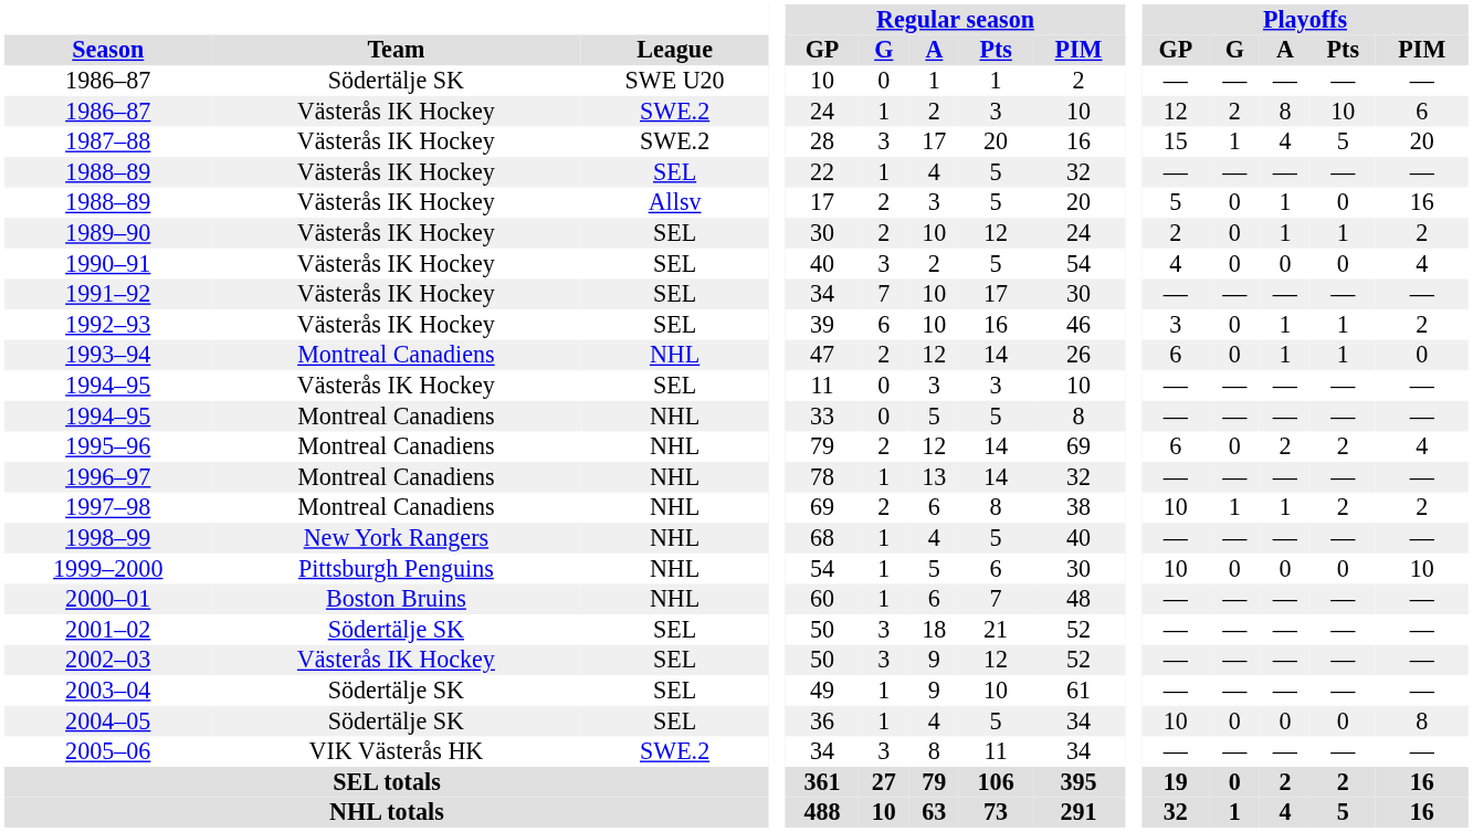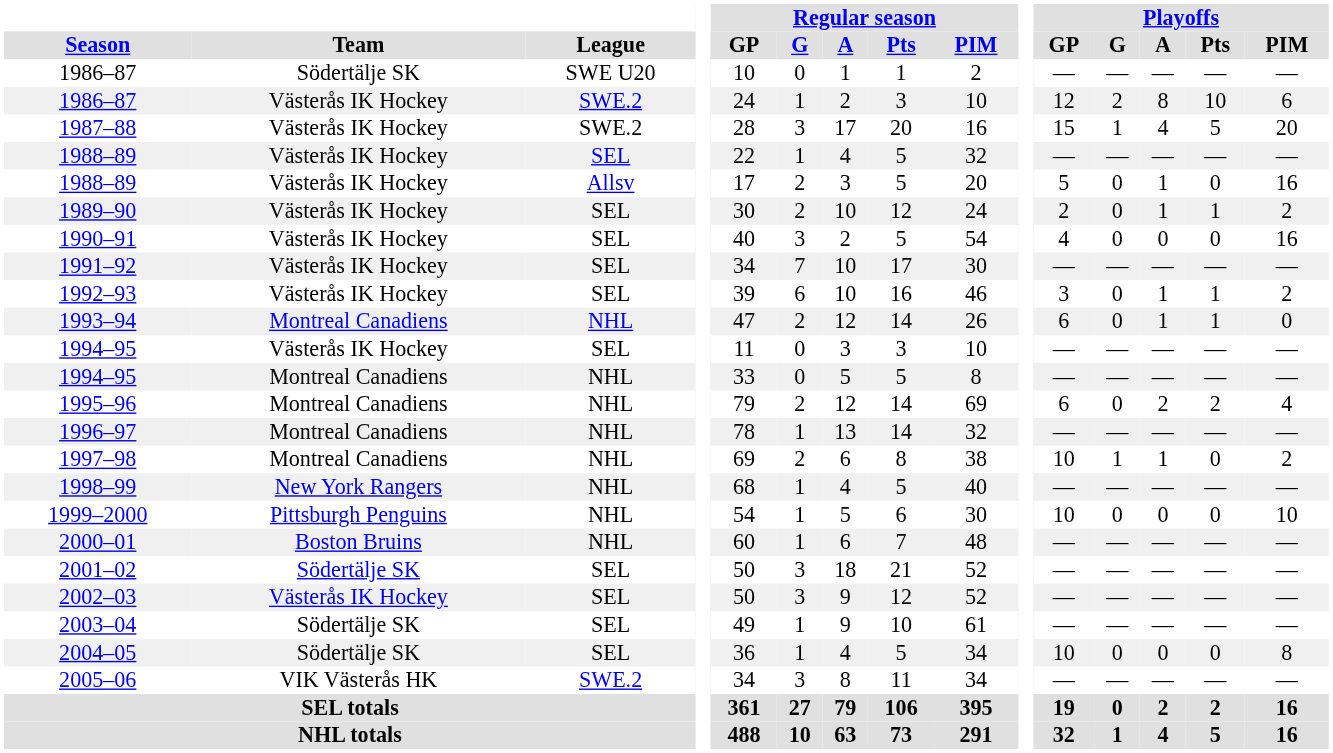 <table border="0" cellpadding="1" cellspacing="0" style="text-align:center; width:60em">
 <tr bgcolor="#e0e0e0">
 <th colspan="3" bgcolor="#ffffff"> </th>
 <th rowspan="99" bgcolor="#ffffff"> </th>
 <th colspan="5"><a href='#'>Regular season</a></th>
 <th rowspan="99" bgcolor="#ffffff"> </th>
 <th colspan="5"><a href='#'>Playoffs</a></th>
 </tr>
 <tr bgcolor="#e0e0e0">
 <th><a href='#'>Season</a></th>
 <th>Team</th>
 <th>League</th>
 <th>GP</th>
 <th><a href='#'>G</a></th>
 <th><a href='#'>A</a></th>
 <th><a href='#'>Pts</a></th>
 <th><a href='#'>PIM</a></th>
 <th>GP</th>
 <th>G</th>
 <th>A</th>
 <th>Pts</th>
 <th>PIM</th>
 </tr>
 <tr>
 <td>1986–87</td>
 <td>Södertälje SK</td>
 <td>SWE U20</td>
 <td>10</td>
 <td>0</td>
 <td>1</td>
 <td>1</td>
 <td>2</td>
 <td>—</td>
 <td>—</td>
 <td>—</td>
 <td>—</td>
 <td>—</td>
 </tr>
 <tr bgcolor="#f0f0f0">
 <td><a href='#'>1986–87</a></td>
 <td>Västerås IK Hockey</td>
 <td><a href='#'>SWE.2</a></td>
 <td>24</td>
 <td>1</td>
 <td>2</td>
 <td>3</td>
 <td>10</td>
 <td>12</td>
 <td>2</td>
 <td>8</td>
 <td>10</td>
 <td>6</td>
 </tr>
 <tr>
 <td><a href='#'>1987–88</a></td>
 <td>Västerås IK Hockey</td>
 <td>SWE.2</td>
 <td>28</td>
 <td>3</td>
 <td>17</td>
 <td>20</td>
 <td>16</td>
 <td>15</td>
 <td>1</td>
 <td>4</td>
 <td>5</td>
 <td>20</td>
 </tr>
 <tr bgcolor="#f0f0f0">
 <td><a href='#'>1988–89</a></td>
 <td>Västerås IK Hockey</td>
 <td><a href='#'>SEL</a></td>
 <td>22</td>
 <td>1</td>
 <td>4</td>
 <td>5</td>
 <td>32</td>
 <td>—</td>
 <td>—</td>
 <td>—</td>
 <td>—</td>
 <td>—</td>
 </tr>
 <tr>
 <td><a href='#'>1988–89</a></td>
 <td>Västerås IK Hockey</td>
 <td><a href='#'>Allsv</a></td>
 <td>17</td>
 <td>2</td>
 <td>3</td>
 <td>5</td>
 <td>20</td>
 <td>5</td>
 <td>0</td>
 <td>1</td>
 <td>0</td>
 <td>16</td>
 </tr>
 <tr bgcolor="#f0f0f0">
 <td><a href='#'>1989–90</a></td>
 <td>Västerås IK Hockey</td>
 <td>SEL</td>
 <td>30</td>
 <td>2</td>
 <td>10</td>
 <td>12</td>
 <td>24</td>
 <td>2</td>
 <td>0</td>
 <td>1</td>
 <td>1</td>
 <td>2</td>
 </tr>
 <tr>
 <td><a href='#'>1990–91</a></td>
 <td>Västerås IK Hockey</td>
 <td>SEL</td>
 <td>40</td>
 <td>3</td>
 <td>2</td>
 <td>5</td>
 <td>54</td>
 <td>4</td>
 <td>0</td>
 <td>0</td>
 <td>0</td>
-<td>4</td>
+<td>16</td>
 </tr>
 <tr bgcolor="#f0f0f0">
 <td><a href='#'>1991–92</a></td>
 <td>Västerås IK Hockey</td>
 <td>SEL</td>
 <td>34</td>
 <td>7</td>
 <td>10</td>
 <td>17</td>
 <td>30</td>
 <td>—</td>
 <td>—</td>
 <td>—</td>
 <td>—</td>
 <td>—</td>
 </tr>
 <tr>
 <td><a href='#'>1992–93</a></td>
 <td>Västerås IK Hockey</td>
 <td>SEL</td>
 <td>39</td>
 <td>6</td>
 <td>10</td>
 <td>16</td>
 <td>46</td>
 <td>3</td>
 <td>0</td>
 <td>1</td>
 <td>1</td>
 <td>2</td>
 </tr>
 <tr bgcolor="#f0f0f0">
 <td><a href='#'>1993–94</a></td>
 <td><a href='#'>Montreal Canadiens</a></td>
 <td><a href='#'>NHL</a></td>
 <td>47</td>
 <td>2</td>
 <td>12</td>
 <td>14</td>
 <td>26</td>
 <td>6</td>
 <td>0</td>
 <td>1</td>
 <td>1</td>
 <td>0</td>
 </tr>
 <tr>
 <td><a href='#'>1994–95</a></td>
 <td>Västerås IK Hockey</td>
 <td>SEL</td>
 <td>11</td>
 <td>0</td>
 <td>3</td>
 <td>3</td>
 <td>10</td>
 <td>—</td>
 <td>—</td>
 <td>—</td>
 <td>—</td>
 <td>—</td>
 </tr>
 <tr bgcolor="#f0f0f0">
 <td><a href='#'>1994–95</a></td>
 <td>Montreal Canadiens</td>
 <td>NHL</td>
 <td>33</td>
 <td>0</td>
 <td>5</td>
 <td>5</td>
 <td>8</td>
 <td>—</td>
 <td>—</td>
 <td>—</td>
 <td>—</td>
 <td>—</td>
 </tr>
 <tr>
 <td><a href='#'>1995–96</a></td>
 <td>Montreal Canadiens</td>
 <td>NHL</td>
 <td>79</td>
 <td>2</td>
 <td>12</td>
 <td>14</td>
 <td>69</td>
 <td>6</td>
 <td>0</td>
 <td>2</td>
 <td>2</td>
 <td>4</td>
 </tr>
 <tr bgcolor="#f0f0f0">
 <td><a href='#'>1996–97</a></td>
 <td>Montreal Canadiens</td>
 <td>NHL</td>
 <td>78</td>
 <td>1</td>
 <td>13</td>
 <td>14</td>
 <td>32</td>
 <td>—</td>
 <td>—</td>
 <td>—</td>
 <td>—</td>
 <td>—</td>
 </tr>
 <tr>
 <td><a href='#'>1997–98</a></td>
 <td>Montreal Canadiens</td>
 <td>NHL</td>
 <td>69</td>
 <td>2</td>
 <td>6</td>
 <td>8</td>
 <td>38</td>
 <td>10</td>
 <td>1</td>
 <td>1</td>
-<td>2</td>
+<td>0</td>
 <td>2</td>
 </tr>
 <tr bgcolor="#f0f0f0">
 <td><a href='#'>1998–99</a></td>
 <td><a href='#'>New York Rangers</a></td>
 <td>NHL</td>
 <td>68</td>
 <td>1</td>
 <td>4</td>
 <td>5</td>
 <td>40</td>
 <td>—</td>
 <td>—</td>
 <td>—</td>
 <td>—</td>
 <td>—</td>
 </tr>
 <tr>
 <td><a href='#'>1999–2000</a></td>
 <td><a href='#'>Pittsburgh Penguins</a></td>
 <td>NHL</td>
 <td>54</td>
 <td>1</td>
 <td>5</td>
 <td>6</td>
 <td>30</td>
 <td>10</td>
 <td>0</td>
 <td>0</td>
 <td>0</td>
 <td>10</td>
 </tr>
 <tr bgcolor="#f0f0f0">
 <td><a href='#'>2000–01</a></td>
 <td><a href='#'>Boston Bruins</a></td>
 <td>NHL</td>
 <td>60</td>
 <td>1</td>
 <td>6</td>
 <td>7</td>
 <td>48</td>
 <td>—</td>
 <td>—</td>
 <td>—</td>
 <td>—</td>
 <td>—</td>
 </tr>
 <tr>
 <td><a href='#'>2001–02</a></td>
 <td><a href='#'>Södertälje SK</a></td>
 <td>SEL</td>
 <td>50</td>
 <td>3</td>
 <td>18</td>
 <td>21</td>
 <td>52</td>
 <td>—</td>
 <td>—</td>
 <td>—</td>
 <td>—</td>
 <td>—</td>
 </tr>
 <tr bgcolor="#f0f0f0">
 <td><a href='#'>2002–03</a></td>
 <td><a href='#'>Västerås IK Hockey</a></td>
 <td>SEL</td>
 <td>50</td>
 <td>3</td>
 <td>9</td>
 <td>12</td>
 <td>52</td>
 <td>—</td>
 <td>—</td>
 <td>—</td>
 <td>—</td>
 <td>—</td>
 </tr>
 <tr>
 <td><a href='#'>2003–04</a></td>
 <td>Södertälje SK</td>
 <td>SEL</td>
 <td>49</td>
 <td>1</td>
 <td>9</td>
 <td>10</td>
 <td>61</td>
 <td>—</td>
 <td>—</td>
 <td>—</td>
 <td>—</td>
 <td>—</td>
 </tr>
 <tr bgcolor="#f0f0f0">
 <td><a href='#'>2004–05</a></td>
 <td>Södertälje SK</td>
 <td>SEL</td>
 <td>36</td>
 <td>1</td>
 <td>4</td>
 <td>5</td>
 <td>34</td>
 <td>10</td>
 <td>0</td>
 <td>0</td>
 <td>0</td>
 <td>8</td>
 </tr>
 <tr>
 <td><a href='#'>2005–06</a></td>
 <td>VIK Västerås HK</td>
 <td><a href='#'>SWE.2</a></td>
 <td>34</td>
 <td>3</td>
 <td>8</td>
 <td>11</td>
 <td>34</td>
 <td>—</td>
 <td>—</td>
 <td>—</td>
 <td>—</td>
 <td>—</td>
 </tr>
 <tr bgcolor="#e0e0e0">
 <th colspan="3">SEL totals</th>
 <th>361</th>
 <th>27</th>
 <th>79</th>
 <th>106</th>
 <th>395</th>
 <th>19</th>
 <th>0</th>
 <th>2</th>
 <th>2</th>
 <th>16</th>
 </tr>
 <tr bgcolor="#e0e0e0">
 <th colspan="3">NHL totals</th>
 <th>488</th>
 <th>10</th>
 <th>63</th>
 <th>73</th>
 <th>291</th>
 <th>32</th>
 <th>1</th>
 <th>4</th>
 <th>5</th>
 <th>16</th>
 </tr>
 </table>
